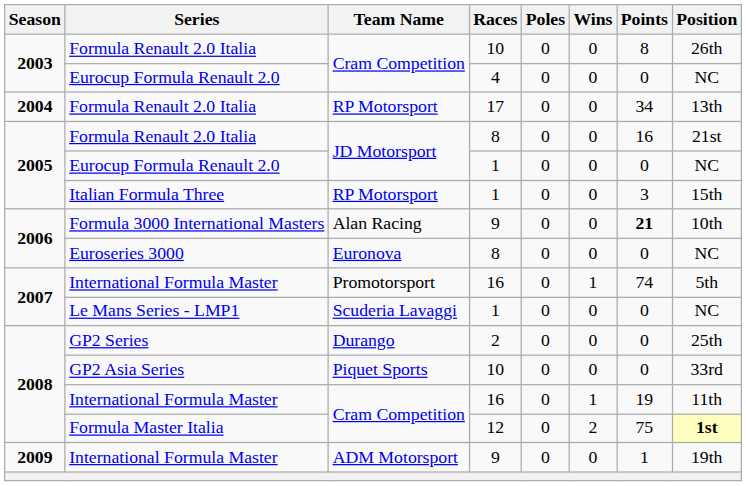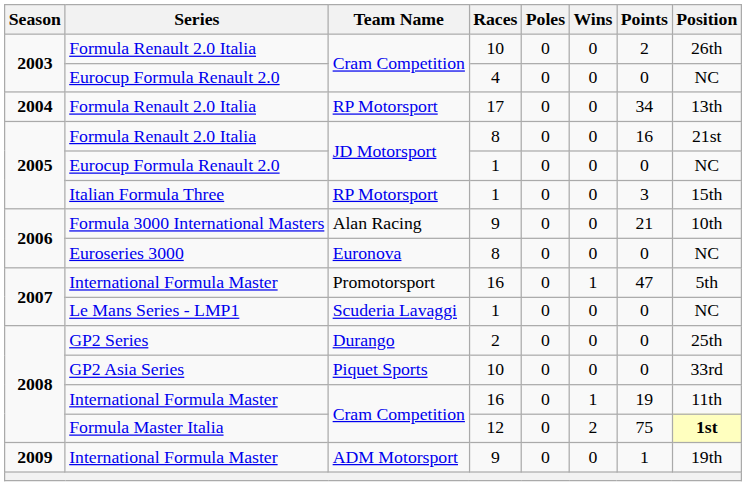 <table class="wikitable" style="font-size: 90%;">
 <tr>
 <th>Season</th>
 <th>Series</th>
 <th>Team Name</th>
 <th>Races</th>
 <th>Poles</th>
 <th>Wins</th>
 <th>Points</th>
 <th>Position</th>
 </tr>
 <tr>
 <td align="center" rowspan=2><strong>2003</strong></td>
 <td><a href='#'>Formula Renault 2.0 Italia</a></td>
 <td rowspan=2><a href='#'>Cram Competition</a></td>
 <td align="center">10</td>
 <td align="center">0</td>
 <td align="center">0</td>
-<td align="center">8</td>
+<td align="center">2</td>
 <td align="center">26th</td>
 </tr>
 <tr>
 <td><a href='#'>Eurocup Formula Renault 2.0</a></td>
 <td align="center">4</td>
 <td align="center">0</td>
 <td align="center">0</td>
 <td align="center">0</td>
 <td align="center">NC</td>
 </tr>
 <tr>
 <td align="center"><strong>2004</strong></td>
 <td><a href='#'>Formula Renault 2.0 Italia</a></td>
 <td><a href='#'>RP Motorsport</a></td>
 <td align="center">17</td>
 <td align="center">0</td>
 <td align="center">0</td>
 <td align="center">34</td>
 <td align="center">13th</td>
 </tr>
 <tr>
 <td align="center" rowspan=3><strong>2005</strong></td>
 <td><a href='#'>Formula Renault 2.0 Italia</a></td>
 <td rowspan=2><a href='#'>JD Motorsport</a></td>
 <td align="center">8</td>
 <td align="center">0</td>
 <td align="center">0</td>
 <td align="center">16</td>
 <td align="center">21st</td>
 </tr>
 <tr>
 <td><a href='#'>Eurocup Formula Renault 2.0</a></td>
 <td align="center">1</td>
 <td align="center">0</td>
 <td align="center">0</td>
 <td align="center">0</td>
 <td align="center">NC</td>
 </tr>
 <tr>
 <td><a href='#'>Italian Formula Three</a></td>
 <td><a href='#'>RP Motorsport</a></td>
 <td align="center">1</td>
 <td align="center">0</td>
 <td align="center">0</td>
 <td align="center">3</td>
 <td align="center">15th</td>
 </tr>
 <tr>
 <td align="center" rowspan=2><strong>2006</strong></td>
 <td><a href='#'>Formula 3000 International Masters</a></td>
 <td>Alan Racing</td>
 <td align="center">9</td>
 <td align="center">0</td>
 <td align="center">0</td>
-<td align="center"><strong>21</strong></td>
+<td align="center">21</td>
 <td align="center">10th</td>
 </tr>
 <tr>
 <td><a href='#'>Euroseries 3000</a></td>
 <td><a href='#'>Euronova</a></td>
 <td align="center">8</td>
 <td align="center">0</td>
 <td align="center">0</td>
 <td align="center">0</td>
 <td align="center">NC</td>
 </tr>
 <tr>
 <td align="center" rowspan=2><strong>2007</strong></td>
 <td><a href='#'>International Formula Master</a></td>
 <td>Promotorsport</td>
 <td align="center">16</td>
 <td align="center">0</td>
 <td align="center">1</td>
-<td align="center">74</td>
+<td align="center">47</td>
 <td align="center">5th</td>
 </tr>
 <tr>
 <td><a href='#'>Le Mans Series - LMP1</a></td>
 <td><a href='#'>Scuderia Lavaggi</a></td>
 <td align="center">1</td>
 <td align="center">0</td>
 <td align="center">0</td>
 <td align="center">0</td>
 <td align="center">NC</td>
 </tr>
 <tr>
 <td align="center" rowspan=4><strong>2008</strong></td>
 <td><a href='#'>GP2 Series</a></td>
 <td><a href='#'>Durango</a></td>
 <td align="center">2</td>
 <td align="center">0</td>
 <td align="center">0</td>
 <td align="center">0</td>
 <td align="center">25th</td>
 </tr>
 <tr>
 <td><a href='#'>GP2 Asia Series</a></td>
 <td><a href='#'>Piquet Sports</a></td>
 <td align="center">10</td>
 <td align="center">0</td>
 <td align="center">0</td>
 <td align="center">0</td>
 <td align="center">33rd</td>
 </tr>
 <tr>
 <td><a href='#'>International Formula Master</a></td>
 <td rowspan=2><a href='#'>Cram Competition</a></td>
 <td align="center">16</td>
 <td align="center">0</td>
 <td align="center">1</td>
 <td align="center">19</td>
 <td align="center">11th</td>
 </tr>
 <tr>
 <td><a href='#'>Formula Master Italia</a></td>
 <td align="center">12</td>
 <td align="center">0</td>
 <td align="center">2</td>
 <td align="center">75</td>
 <td align="center" style="background:#ffffbf;"><strong>1st</strong></td>
 </tr>
 <tr>
 <td align="center"><strong>2009</strong></td>
 <td><a href='#'>International Formula Master</a></td>
 <td><a href='#'>ADM Motorsport</a></td>
 <td align="center">9</td>
 <td align="center">0</td>
 <td align="center">0</td>
 <td align="center">1</td>
 <td align="center">19th</td>
 </tr>
 <tr>
 <th colspan="8"></th>
 </tr>
 </table>
